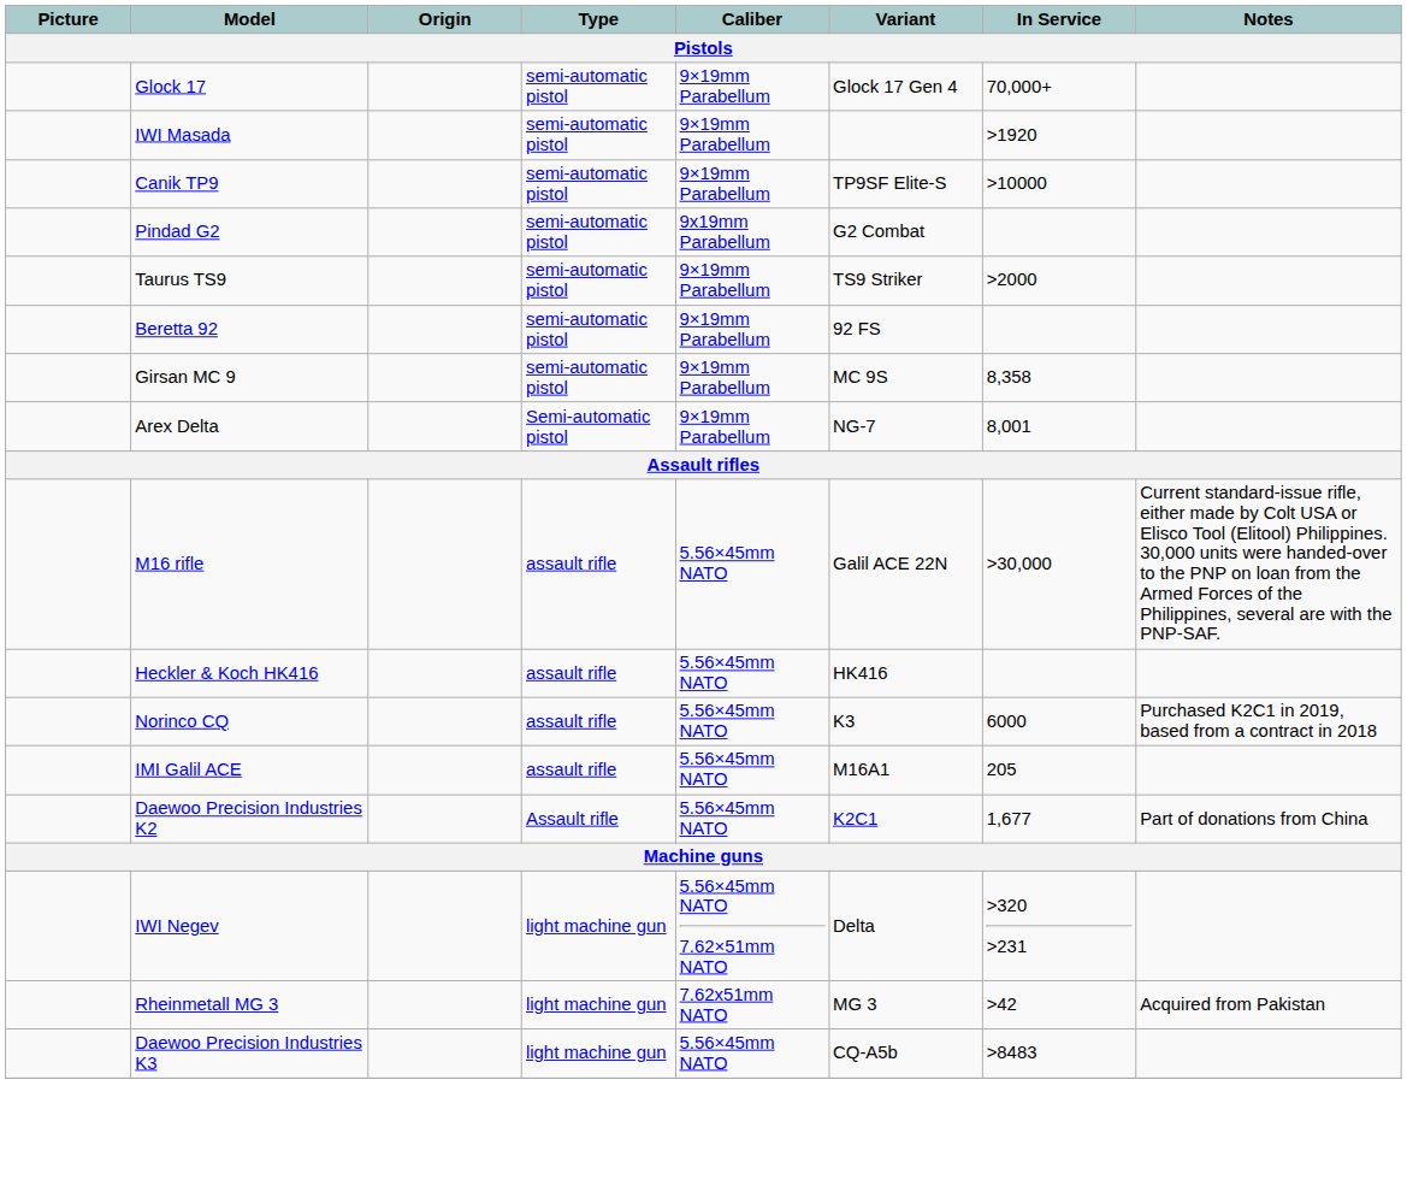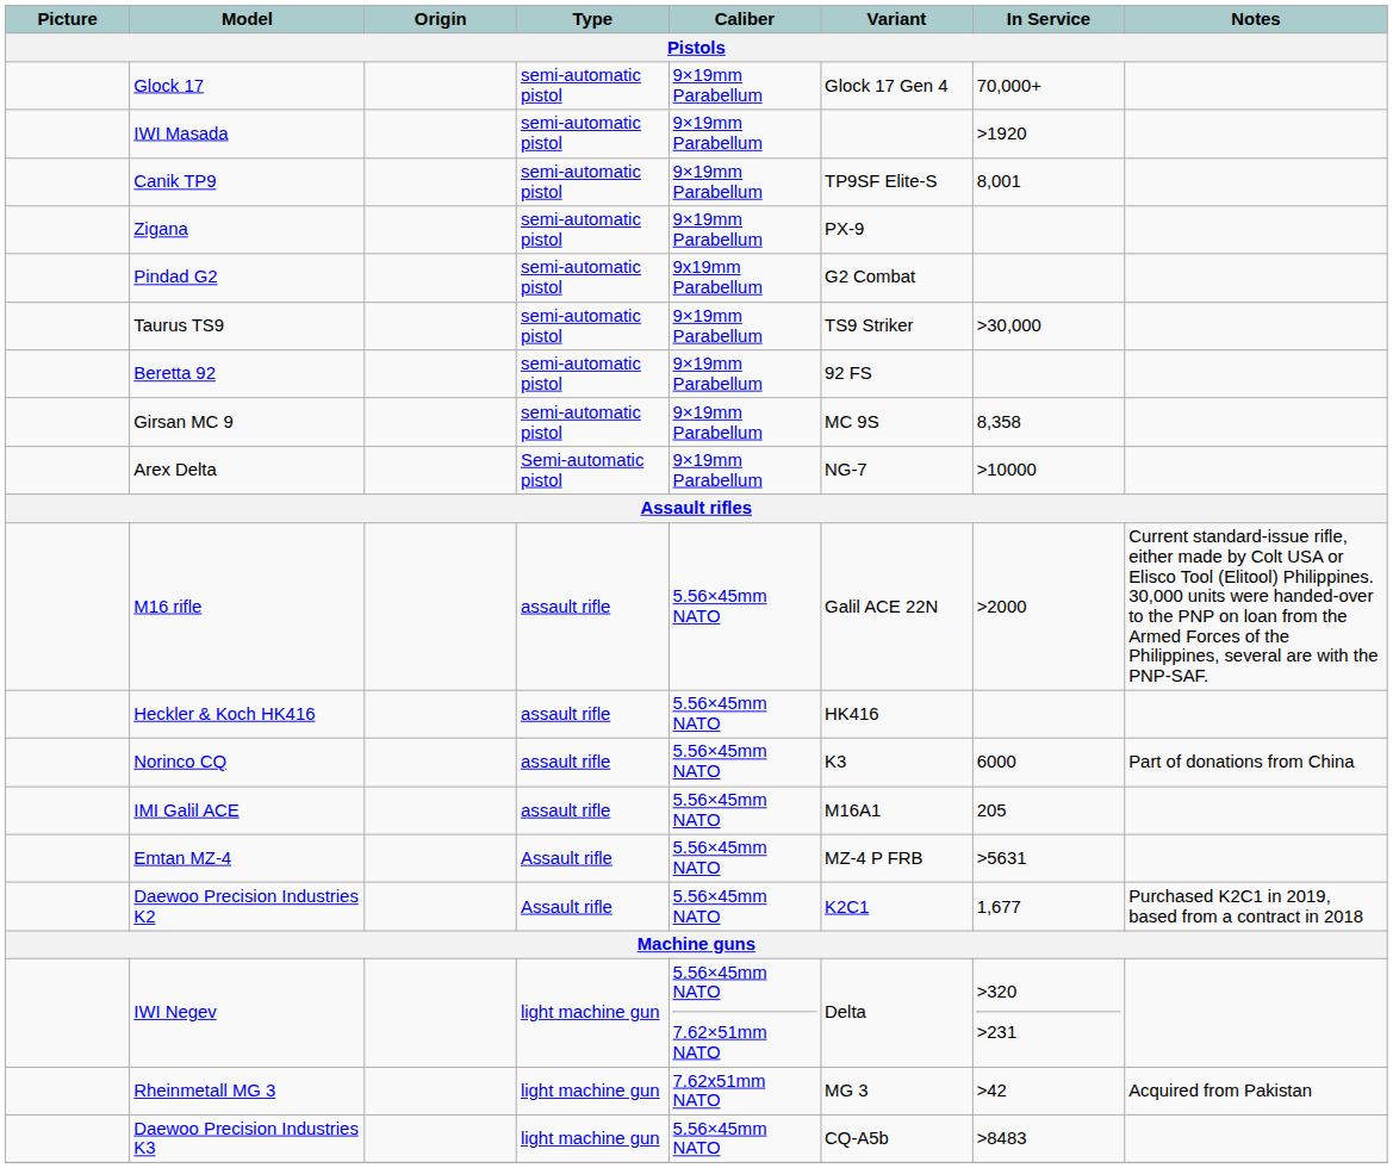 <table class="wikitable">
 <tr>
 <th style="text-align: center; background:#acc; width:9%;">Picture</th>
 <th style="text-align: center; background:#acc; width:17%;">Model</th>
 <th style="text-align: center; background:#acc; width:11%;">Origin</th>
 <th style="text-align: center; background:#acc; width:11%;">Type</th>
 <th style="text-align: center; background:#acc; width:11%;">Caliber</th>
 <th style="text-align: center; background:#acc; width:11%;">Variant</th>
 <th style="text-align: center; background:#acc; width:11%;">In Service</th>
 <th style="text-align: center; background:#acc; width:19%;">Notes</th>
 </tr>
 <tr>
 <th style="text-align: center;" colspan="8"><a href='#'>Pistols</a></th>
 </tr>
 <tr>
 <td></td>
 <td><a href='#'>Glock 17</a></td>
 <td><br></td>
 <td><a href='#'>semi-automatic pistol</a></td>
 <td><a href='#'>9×19mm Parabellum</a></td>
 <td>Glock 17 Gen 4</td>
 <td>70,000+</td>
 <td></td>
 </tr>
 <tr>
 <td></td>
 <td><a href='#'>IWI Masada</a></td>
 <td></td>
 <td><a href='#'>semi-automatic pistol</a></td>
 <td><a href='#'>9×19mm Parabellum</a></td>
 <td></td>
 <td>>1920</td>
 <td></td>
 </tr>
 <tr>
 <td></td>
 <td><a href='#'>Canik TP9</a></td>
 <td></td>
 <td><a href='#'>semi-automatic pistol</a></td>
 <td><a href='#'>9×19mm Parabellum</a></td>
 <td>TP9SF Elite-S</td>
-<td>>10000</td>
+<td>8,001</td>
+<td></td>
+</tr>
+<tr>
+<td></td>
+<td><a href='#'>Zigana</a></td>
+<td></td>
+<td><a href='#'>semi-automatic pistol</a></td>
+<td><a href='#'>9×19mm Parabellum</a></td>
+<td>PX-9</td>
+<td></td>
 <td></td>
 </tr>
 <tr>
 <td></td>
 <td><a href='#'>Pindad G2</a></td>
 <td></td>
 <td><a href='#'>semi-automatic pistol</a></td>
 <td><a href='#'>9x19mm Parabellum</a></td>
 <td>G2 Combat</td>
 <td></td>
 <td></td>
 </tr>
 <tr>
 <td></td>
 <td>Taurus TS9</td>
 <td></td>
 <td><a href='#'>semi-automatic pistol</a></td>
 <td><a href='#'>9×19mm Parabellum</a></td>
 <td>TS9 Striker</td>
-<td>>2000</td>
+<td>>30,000</td>
 <td></td>
 </tr>
 <tr>
 <td></td>
 <td><a href='#'>Beretta 92</a></td>
 <td></td>
 <td><a href='#'>semi-automatic pistol</a></td>
 <td><a href='#'>9×19mm Parabellum</a></td>
 <td>92 FS</td>
 <td></td>
 <td></td>
 </tr>
 <tr>
 <td></td>
 <td>Girsan MC 9</td>
 <td></td>
 <td><a href='#'>semi-automatic pistol</a></td>
 <td><a href='#'>9×19mm Parabellum</a></td>
 <td>MC 9S</td>
 <td>8,358</td>
 <td></td>
 </tr>
 <tr>
 <td></td>
 <td>Arex Delta</td>
 <td></td>
 <td><a href='#'>Semi-automatic pistol</a></td>
 <td><a href='#'>9×19mm Parabellum</a></td>
 <td>NG-7</td>
-<td>8,001</td>
+<td>>10000</td>
 <td></td>
 </tr>
 <tr>
 <th style="text-align: center;" colspan="8"><a href='#'>Assault rifles</a></th>
 </tr>
 <tr>
 <td></td>
 <td><a href='#'>M16 rifle</a></td>
 <td><br></td>
 <td><a href='#'>assault rifle</a></td>
 <td><a href='#'>5.56×45mm NATO</a></td>
 <td>Galil ACE 22N</td>
-<td>>30,000</td>
+<td>>2000</td>
 <td>Current standard-issue rifle, either made by Colt USA or Elisco Tool (Elitool) Philippines. 30,000 units were handed-over to the PNP on loan from the Armed Forces of the Philippines, several are with the PNP-SAF.</td>
 </tr>
 <tr>
 <td></td>
 <td><a href='#'>Heckler & Koch HK416 </a></td>
 <td></td>
 <td><a href='#'>assault rifle</a></td>
 <td><a href='#'>5.56×45mm NATO</a></td>
 <td>HK416</td>
 <td></td>
 <td></td>
 </tr>
 <tr>
 <td></td>
 <td><a href='#'>Norinco CQ</a></td>
 <td></td>
 <td><a href='#'>assault rifle</a></td>
 <td><a href='#'>5.56×45mm NATO</a></td>
 <td>K3</td>
 <td>6000</td>
-<td>Purchased K2C1 in 2019, based from a contract in 2018</td>
+<td>Part of donations from China</td>
 </tr>
 <tr>
 <td></td>
 <td><a href='#'>IMI Galil ACE</a></td>
 <td></td>
 <td><a href='#'>assault rifle</a></td>
 <td><a href='#'>5.56×45mm NATO</a></td>
 <td>M16A1</td>
 <td>205</td>
 <td></td>
 </tr>
 <tr>
 <td></td>
+<td><a href='#'>Emtan MZ-4</a></td>
+<td></td>
+<td><a href='#'>Assault rifle</a></td>
+<td><a href='#'>5.56×45mm NATO</a></td>
+<td>MZ-4 P FRB</td>
+<td>>5631</td>
+<td></td>
+</tr>
+<tr>
+<td></td>
 <td><a href='#'>Daewoo Precision Industries K2</a></td>
 <td></td>
 <td><a href='#'>Assault rifle</a></td>
 <td><a href='#'>5.56×45mm NATO</a></td>
 <td><a href='#'>K2C1</a></td>
 <td>1,677</td>
-<td>Part of donations from China</td>
+<td>Purchased K2C1 in 2019, based from a contract in 2018</td>
 </tr>
 <tr>
 <th style="text-align: center;" colspan="8"><a href='#'>Machine guns</a></th>
 </tr>
 <tr>
 <td></td>
 <td><a href='#'>IWI Negev</a></td>
 <td></td>
 <td><a href='#'>light machine gun</a></td>
 <td><a href='#'>5.56×45mm NATO</a><hr><a href='#'>7.62×51mm NATO</a></td>
 <td>Delta</td>
 <td>>320<hr>>231</td>
 <td></td>
 </tr>
 <tr>
 <td></td>
 <td><a href='#'>Rheinmetall MG 3</a></td>
 <td><br></td>
 <td><a href='#'>light machine gun</a></td>
 <td><a href='#'>7.62x51mm NATO</a></td>
 <td>MG 3</td>
 <td>>42</td>
 <td>Acquired from Pakistan</td>
 </tr>
 <tr>
 <td></td>
 <td><a href='#'>Daewoo Precision Industries K3</a></td>
 <td></td>
 <td><a href='#'>light machine gun</a></td>
 <td><a href='#'>5.56×45mm NATO</a></td>
 <td>CQ-A5b</td>
 <td>>8483</td>
 <td></td>
 </tr>
 <tr>
 </tr>
 </table>
